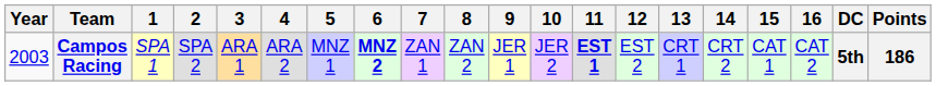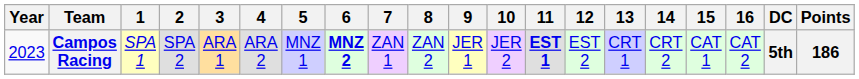 <table class="wikitable" style="text-align:center; font-size:85%">
 <tr>
 <th>Year</th>
 <th>Team</th>
 <th>1</th>
 <th>2</th>
 <th>3</th>
 <th>4</th>
 <th>5</th>
 <th>6</th>
 <th>7</th>
 <th>8</th>
 <th>9</th>
 <th>10</th>
 <th>11</th>
 <th>12</th>
 <th>13</th>
 <th>14</th>
 <th>15</th>
 <th>16</th>
 <th>DC</th>
 <th>Points</th>
 </tr>
 <tr>
-<td><a href='#'>2003</a></td>
+<td><a href='#'>2023</a></td>
 <th><a href='#'>Campos Racing</a></th>
 <td style="background:#FFFFBF;"><em><a href='#'>SPA<br>1</a></em><br></td>
 <td style="background:#DFDFDF;"><a href='#'>SPA<br>2</a><br></td>
 <td style="background:#FFDF9F;"><a href='#'>ARA<br>1</a><br></td>
 <td style="background:#DFDFDF;"><a href='#'>ARA<br>2</a><br></td>
 <td style="background:#CFCFFF;"><a href='#'>MNZ<br>1</a><br></td>
 <td style="background:#DFFFDF;"><strong><a href='#'>MNZ<br>2</a></strong><br></td>
 <td style="background:#EFCFFF;"><a href='#'>ZAN<br>1</a><br></td>
 <td style="background:#DFFFDF;"><a href='#'>ZAN<br>2</a><br></td>
 <td style="background:#FFFFBF;"><a href='#'>JER<br>1</a><br></td>
 <td style="background:#EFCFFF;"><a href='#'>JER<br>2</a><br></td>
 <td style="background:#DFDFDF;"><strong><a href='#'>EST<br>1</a><br></strong></td>
 <td style="background:#DFFFDF;"><a href='#'>EST<br>2</a><br></td>
 <td style="background:#CFCFFF;"><a href='#'>CRT<br>1</a><br></td>
 <td style="background:#DFFFDF;"><a href='#'>CRT<br>2</a><br></td>
 <td style="background:#DFFFDF;"><a href='#'>CAT<br>1</a><br></td>
 <td style="background:#DFFFDF;"><a href='#'>CAT<br>2</a><br></td>
 <th>5th</th>
 <th>186</th>
 </tr>
 </table>
